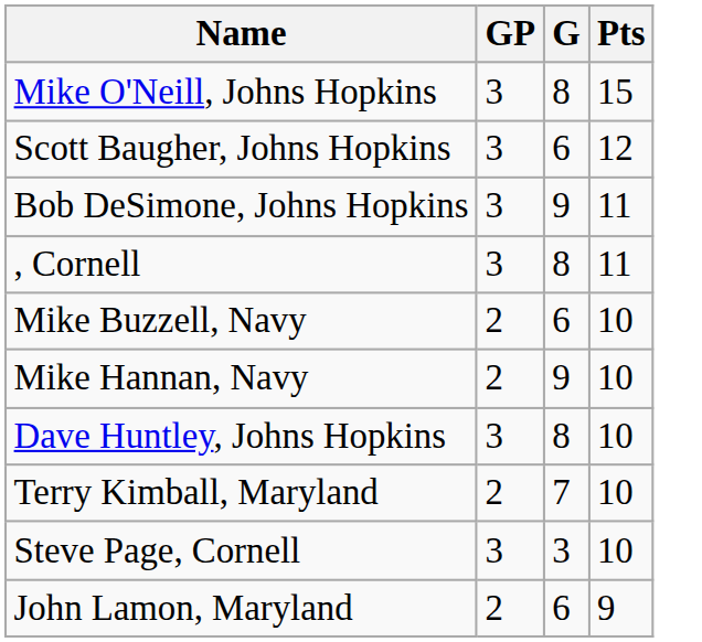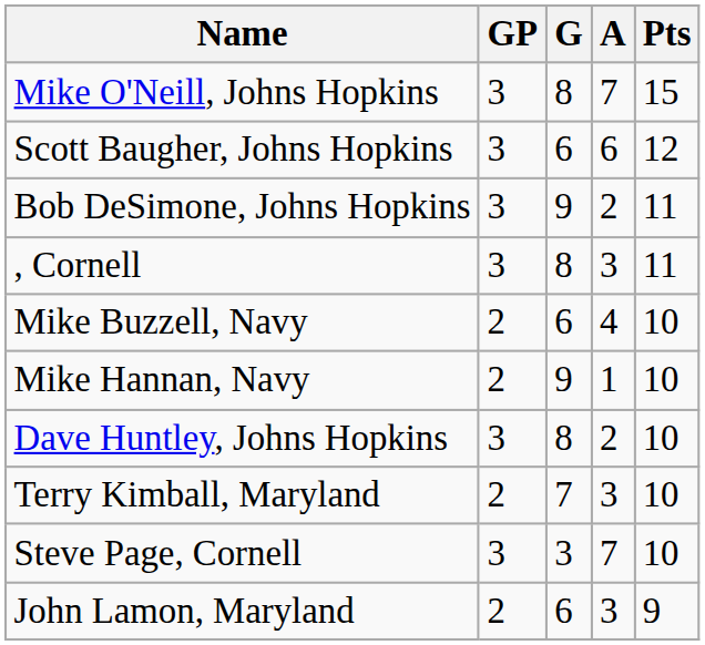 <table class="wikitable">
 <tr>
 <th>Name</th>
 <th>GP</th>
 <th>G</th>
+<th>A</th>
 <th>Pts</th>
 </tr>
 <tr>
 <td><a href='#'>Mike O'Neill</a>, Johns Hopkins</td>
 <td>3</td>
 <td>8</td>
+<td>7</td>
 <td>15</td>
 </tr>
 <tr>
 <td>Scott Baugher, Johns Hopkins</td>
 <td>3</td>
+<td>6</td>
 <td>6</td>
 <td>12</td>
 </tr>
 <tr>
 <td>Bob DeSimone, Johns Hopkins</td>
 <td>3</td>
 <td>9</td>
+<td>2</td>
 <td>11</td>
 </tr>
 <tr>
 <td>, Cornell</td>
 <td>3</td>
 <td>8</td>
+<td>3</td>
 <td>11</td>
 </tr>
 <tr>
 <td>Mike Buzzell, Navy</td>
 <td>2</td>
 <td>6</td>
+<td>4</td>
 <td>10</td>
 </tr>
 <tr>
 <td>Mike Hannan, Navy</td>
 <td>2</td>
 <td>9</td>
+<td>1</td>
 <td>10</td>
 </tr>
 <tr>
 <td><a href='#'>Dave Huntley</a>, Johns Hopkins</td>
 <td>3</td>
 <td>8</td>
+<td>2</td>
 <td>10</td>
 </tr>
 <tr>
 <td>Terry Kimball, Maryland</td>
 <td>2</td>
 <td>7</td>
+<td>3</td>
 <td>10</td>
 </tr>
 <tr>
 <td>Steve Page, Cornell</td>
 <td>3</td>
 <td>3</td>
+<td>7</td>
 <td>10</td>
 </tr>
 <tr>
 <td>John Lamon, Maryland</td>
 <td>2</td>
 <td>6</td>
+<td>3</td>
 <td>9</td>
 </tr>
 </table>
